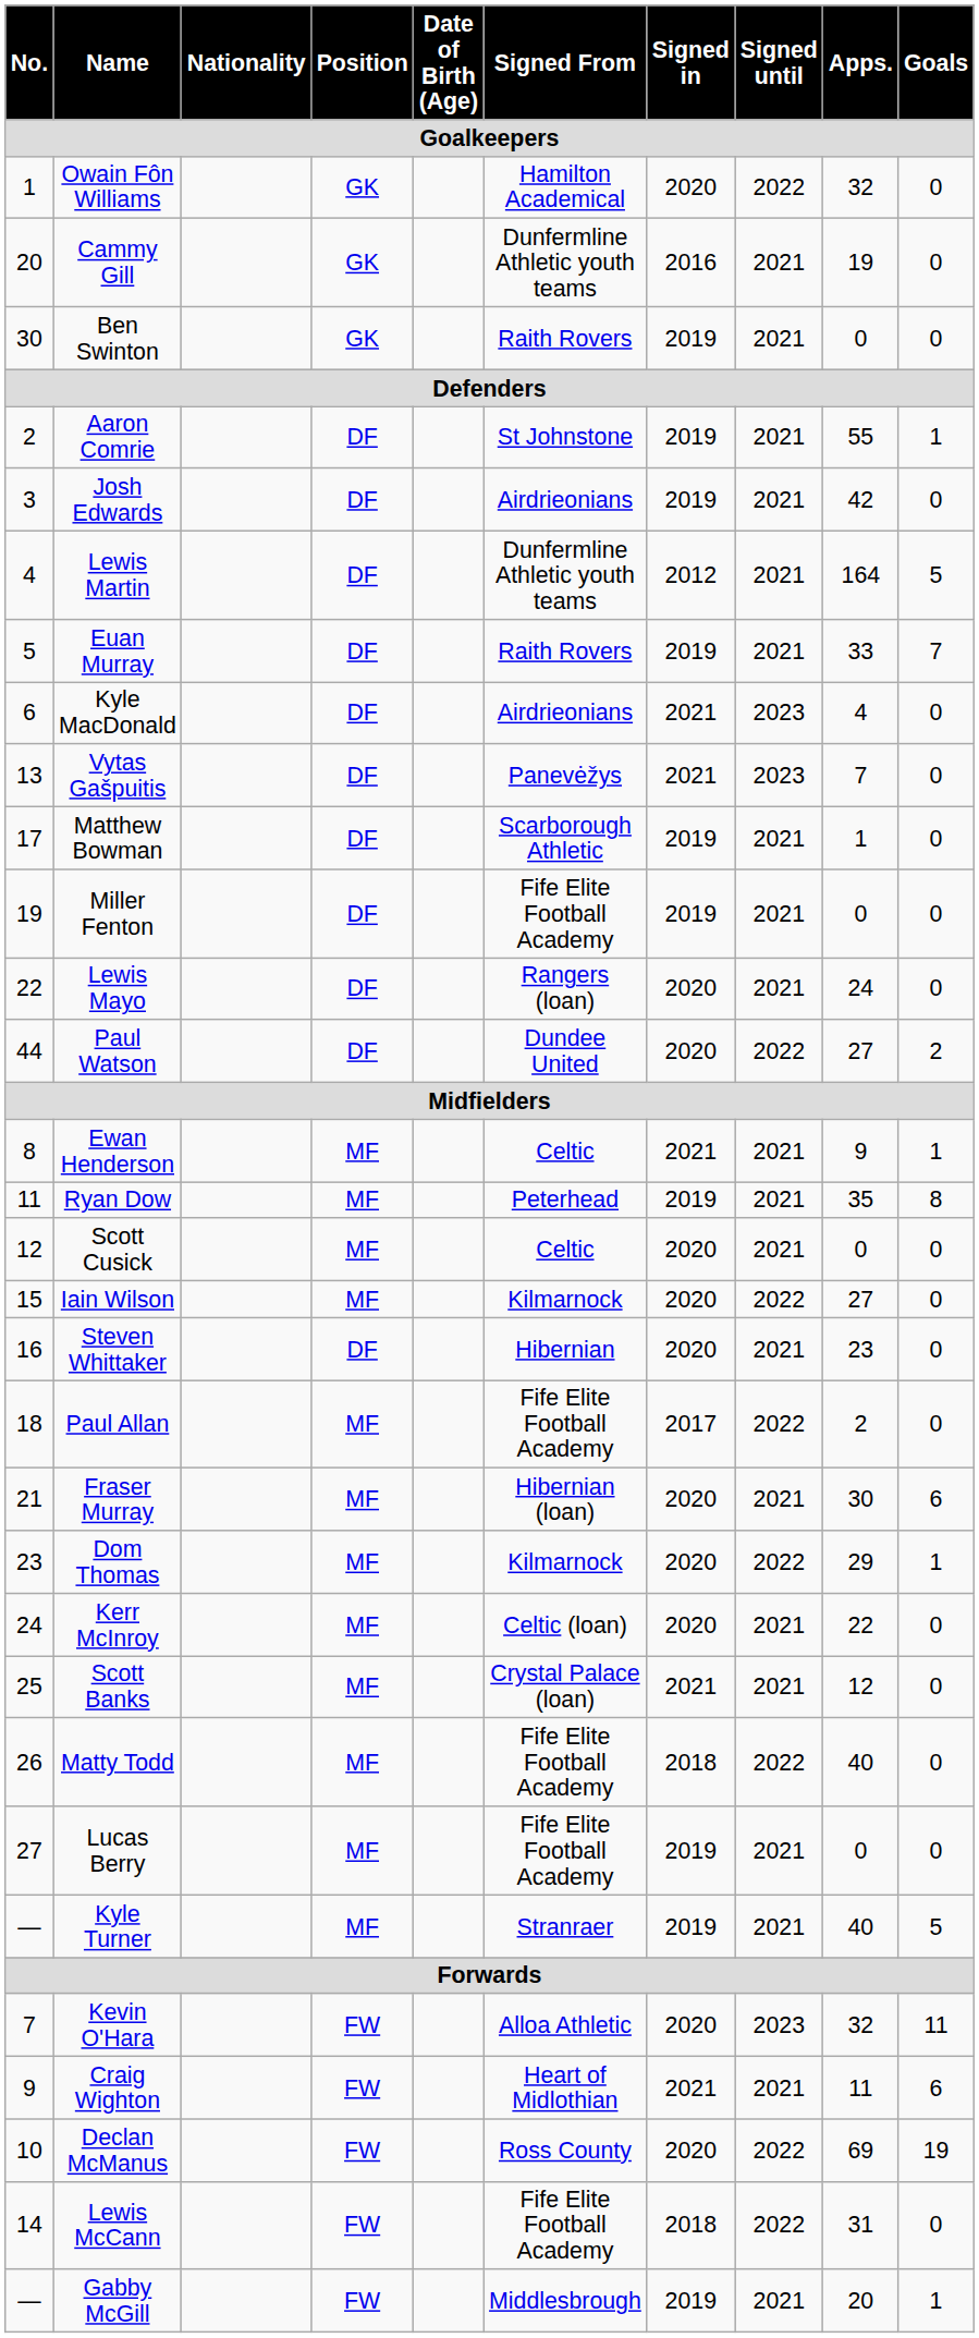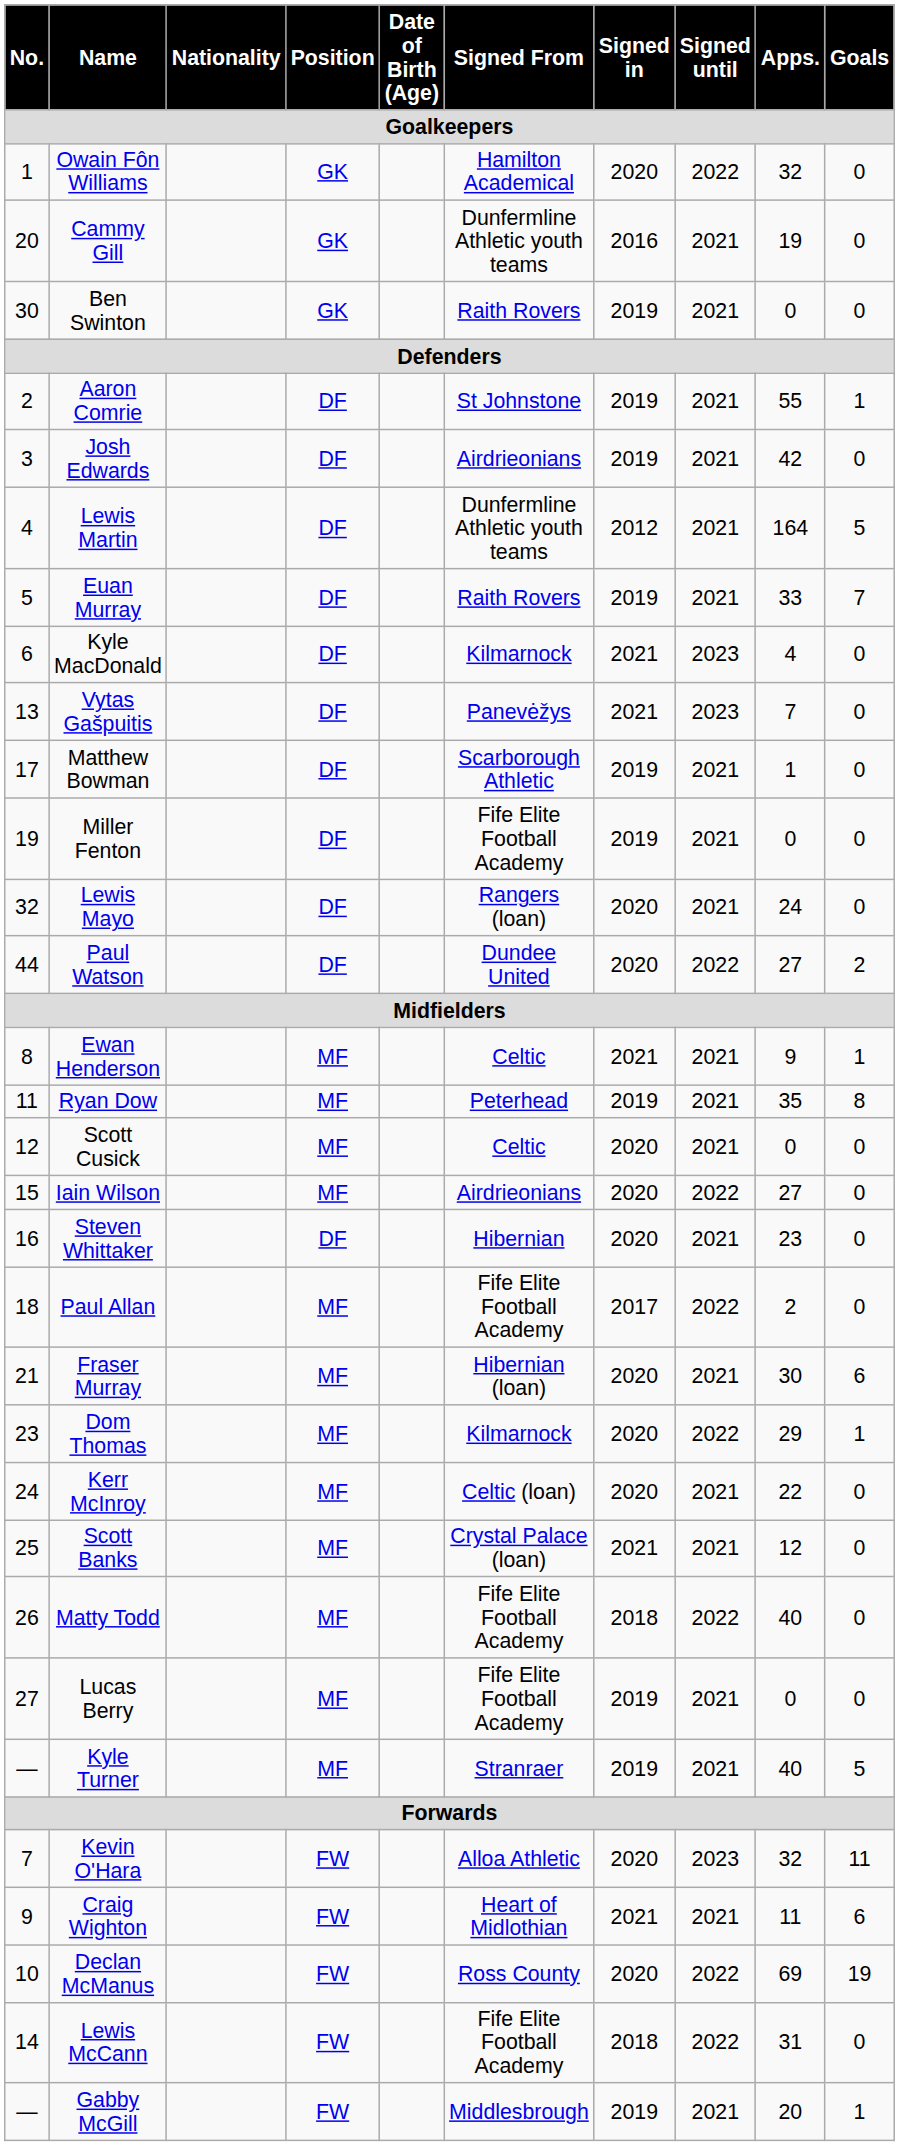 <table class="wikitable"  style="text-align:center; font-size:90%; width:90%;">
 <tr>
 <th style="background:#000000; color:white; text-align:center;">No.</th>
 <th style="background:#000000; color:white; text-align:center;">Name</th>
 <th style="background:#000000; color:white; text-align:center;">Nationality</th>
 <th style="background:#000000; color:white; text-align:center;">Position</th>
 <th style="background:#000000; color:white; text-align:center;">Date of Birth (Age)</th>
 <th style="background:#000000; color:white; text-align:center;">Signed From</th>
 <th style="background:#000000; color:white; text-align:center;">Signed in</th>
 <th style="background:#000000; color:white; text-align:center;">Signed until</th>
 <th style="background:#000000; color:white; text-align:center;">Apps.</th>
 <th style="background:#000000; color:white; text-align:center;">Goals</th>
 </tr>
 <tr>
 <th colspan="10" style="background:#dcdcdc; text-align:center;">Goalkeepers</th>
 </tr>
 <tr>
 <td>1</td>
 <td><a href='#'>Owain Fôn Williams</a></td>
 <td></td>
 <td><a href='#'>GK</a></td>
 <td></td>
 <td><a href='#'>Hamilton Academical</a></td>
 <td>2020</td>
 <td>2022</td>
 <td>32</td>
 <td>0</td>
 </tr>
 <tr>
 <td>20</td>
 <td><a href='#'>Cammy Gill</a></td>
 <td></td>
 <td><a href='#'>GK</a></td>
 <td></td>
 <td>Dunfermline Athletic youth teams</td>
 <td>2016</td>
 <td>2021</td>
 <td>19</td>
 <td>0</td>
 </tr>
 <tr>
 <td>30</td>
 <td>Ben Swinton</td>
 <td></td>
 <td><a href='#'>GK</a></td>
 <td></td>
 <td><a href='#'>Raith Rovers</a></td>
 <td>2019</td>
 <td>2021</td>
 <td>0</td>
 <td>0</td>
 </tr>
 <tr>
 <th colspan="10" style="background:#dcdcdc; text-align:center;">Defenders</th>
 </tr>
 <tr>
 <td>2</td>
 <td><a href='#'>Aaron Comrie</a></td>
 <td></td>
 <td><a href='#'>DF</a></td>
 <td></td>
 <td><a href='#'>St Johnstone</a></td>
 <td>2019</td>
 <td>2021</td>
 <td>55</td>
 <td>1</td>
 </tr>
 <tr>
 <td>3</td>
 <td><a href='#'>Josh Edwards</a></td>
 <td></td>
 <td><a href='#'>DF</a></td>
 <td></td>
 <td><a href='#'>Airdrieonians</a></td>
 <td>2019</td>
 <td>2021</td>
 <td>42</td>
 <td>0</td>
 </tr>
 <tr>
 <td>4</td>
 <td><a href='#'>Lewis Martin</a></td>
 <td></td>
 <td><a href='#'>DF</a></td>
 <td></td>
 <td>Dunfermline Athletic youth teams</td>
 <td>2012</td>
 <td>2021</td>
 <td>164</td>
 <td>5</td>
 </tr>
 <tr>
 <td>5</td>
 <td><a href='#'>Euan Murray</a></td>
 <td></td>
 <td><a href='#'>DF</a></td>
 <td></td>
 <td><a href='#'>Raith Rovers</a></td>
 <td>2019</td>
 <td>2021</td>
 <td>33</td>
 <td>7</td>
 </tr>
 <tr>
 <td>6</td>
 <td>Kyle MacDonald</td>
 <td></td>
 <td><a href='#'>DF</a></td>
 <td></td>
-<td><a href='#'>Airdrieonians</a></td>
+<td><a href='#'>Kilmarnock</a></td>
 <td>2021</td>
 <td>2023</td>
 <td>4</td>
 <td>0</td>
 </tr>
 <tr>
 <td>13</td>
 <td><a href='#'>Vytas Gašpuitis</a></td>
 <td></td>
 <td><a href='#'>DF</a></td>
 <td></td>
 <td> <a href='#'>Panevėžys</a></td>
 <td>2021</td>
 <td>2023</td>
 <td>7</td>
 <td>0</td>
 </tr>
 <tr>
 <td>17</td>
 <td>Matthew Bowman</td>
 <td></td>
 <td><a href='#'>DF</a></td>
 <td></td>
 <td> <a href='#'>Scarborough Athletic</a></td>
 <td>2019</td>
 <td>2021</td>
 <td>1</td>
 <td>0</td>
 </tr>
 <tr>
 <td>19</td>
 <td>Miller Fenton</td>
 <td></td>
 <td><a href='#'>DF</a></td>
 <td></td>
 <td>Fife Elite Football Academy</td>
 <td>2019</td>
 <td>2021</td>
 <td>0</td>
 <td>0</td>
 </tr>
 <tr>
-<td>22</td>
+<td>32</td>
 <td><a href='#'>Lewis Mayo</a></td>
 <td></td>
 <td><a href='#'>DF</a></td>
 <td></td>
 <td><a href='#'>Rangers</a> (loan)</td>
 <td>2020</td>
 <td>2021</td>
 <td>24</td>
 <td>0</td>
 </tr>
 <tr>
 <td>44</td>
 <td><a href='#'>Paul Watson</a></td>
 <td></td>
 <td><a href='#'>DF</a></td>
 <td></td>
 <td><a href='#'>Dundee United</a></td>
 <td>2020</td>
 <td>2022</td>
 <td>27</td>
 <td>2</td>
 </tr>
 <tr>
 <th colspan="10" style="background:#dcdcdc; text-align:center;">Midfielders</th>
 </tr>
 <tr>
 <td>8</td>
 <td><a href='#'>Ewan Henderson</a></td>
 <td></td>
 <td><a href='#'>MF</a></td>
 <td></td>
 <td><a href='#'>Celtic</a></td>
 <td>2021</td>
 <td>2021</td>
 <td>9</td>
 <td>1</td>
 </tr>
 <tr>
 <td>11</td>
 <td><a href='#'>Ryan Dow</a></td>
 <td></td>
 <td><a href='#'>MF</a></td>
 <td></td>
 <td><a href='#'>Peterhead</a></td>
 <td>2019</td>
 <td>2021</td>
 <td>35</td>
 <td>8</td>
 </tr>
 <tr>
 <td>12</td>
 <td>Scott Cusick</td>
 <td></td>
 <td><a href='#'>MF</a></td>
 <td></td>
 <td><a href='#'>Celtic</a></td>
 <td>2020</td>
 <td>2021</td>
 <td>0</td>
 <td>0</td>
 </tr>
 <tr>
 <td>15</td>
 <td><a href='#'>Iain Wilson</a></td>
 <td></td>
 <td><a href='#'>MF</a></td>
 <td></td>
-<td><a href='#'>Kilmarnock</a></td>
+<td><a href='#'>Airdrieonians</a></td>
 <td>2020</td>
 <td>2022</td>
 <td>27</td>
 <td>0</td>
 </tr>
 <tr>
 <td>16</td>
 <td><a href='#'>Steven Whittaker</a></td>
 <td></td>
 <td><a href='#'>DF</a></td>
 <td></td>
 <td><a href='#'>Hibernian</a></td>
 <td>2020</td>
 <td>2021</td>
 <td>23</td>
 <td>0</td>
 </tr>
 <tr>
 <td>18</td>
 <td><a href='#'>Paul Allan</a></td>
 <td></td>
 <td><a href='#'>MF</a></td>
 <td></td>
 <td>Fife Elite Football Academy</td>
 <td>2017</td>
 <td>2022</td>
 <td>2</td>
 <td>0</td>
 </tr>
 <tr>
 <td>21</td>
 <td><a href='#'>Fraser Murray</a></td>
 <td></td>
 <td><a href='#'>MF</a></td>
 <td></td>
 <td><a href='#'>Hibernian</a> (loan)</td>
 <td>2020</td>
 <td>2021</td>
 <td>30</td>
 <td>6</td>
 </tr>
 <tr>
 <td>23</td>
 <td><a href='#'>Dom Thomas</a></td>
 <td></td>
 <td><a href='#'>MF</a></td>
 <td></td>
 <td><a href='#'>Kilmarnock</a></td>
 <td>2020</td>
 <td>2022</td>
 <td>29</td>
 <td>1</td>
 </tr>
 <tr>
 <td>24</td>
 <td><a href='#'>Kerr McInroy</a></td>
 <td></td>
 <td><a href='#'>MF</a></td>
 <td></td>
 <td><a href='#'>Celtic</a> (loan)</td>
 <td>2020</td>
 <td>2021</td>
 <td>22</td>
 <td>0</td>
 </tr>
 <tr>
 <td>25</td>
 <td><a href='#'>Scott Banks</a></td>
 <td></td>
 <td><a href='#'>MF</a></td>
 <td></td>
 <td><a href='#'>Crystal Palace</a> (loan)</td>
 <td>2021</td>
 <td>2021</td>
 <td>12</td>
 <td>0</td>
 </tr>
 <tr>
 <td>26</td>
 <td><a href='#'>Matty Todd</a></td>
 <td></td>
 <td><a href='#'>MF</a></td>
 <td></td>
 <td>Fife Elite Football Academy</td>
 <td>2018</td>
 <td>2022</td>
 <td>40</td>
 <td>0</td>
 </tr>
 <tr>
 <td>27</td>
 <td>Lucas Berry</td>
 <td></td>
 <td><a href='#'>MF</a></td>
 <td></td>
 <td>Fife Elite Football Academy</td>
 <td>2019</td>
 <td>2021</td>
 <td>0</td>
 <td>0</td>
 </tr>
 <tr>
 <td>—</td>
 <td><a href='#'>Kyle Turner</a></td>
 <td></td>
 <td><a href='#'>MF</a></td>
 <td></td>
 <td><a href='#'>Stranraer</a></td>
 <td>2019</td>
 <td>2021</td>
 <td>40</td>
 <td>5</td>
 </tr>
 <tr>
 <th colspan="10" style="background:#dcdcdc; text-align:center;"><strong>Forwards</strong></th>
 </tr>
 <tr>
 <td>7</td>
 <td><a href='#'>Kevin O'Hara</a></td>
 <td></td>
 <td><a href='#'>FW</a></td>
 <td></td>
 <td><a href='#'>Alloa Athletic</a></td>
 <td>2020</td>
 <td>2023</td>
 <td>32</td>
 <td>11</td>
 </tr>
 <tr>
 <td>9</td>
 <td><a href='#'>Craig Wighton</a></td>
 <td></td>
 <td><a href='#'>FW</a></td>
 <td></td>
 <td><a href='#'>Heart of Midlothian</a></td>
 <td>2021</td>
 <td>2021</td>
 <td>11</td>
 <td>6</td>
 </tr>
 <tr>
 <td>10</td>
 <td><a href='#'>Declan McManus</a></td>
 <td></td>
 <td><a href='#'>FW</a></td>
 <td></td>
 <td><a href='#'>Ross County</a></td>
 <td>2020</td>
 <td>2022</td>
 <td>69</td>
 <td>19</td>
 </tr>
 <tr>
 <td>14</td>
 <td><a href='#'>Lewis McCann</a></td>
 <td></td>
 <td><a href='#'>FW</a></td>
 <td></td>
 <td>Fife Elite Football Academy</td>
 <td>2018</td>
 <td>2022</td>
 <td>31</td>
 <td>0</td>
 </tr>
 <tr>
 <td>—</td>
 <td><a href='#'>Gabby McGill</a></td>
 <td></td>
 <td><a href='#'>FW</a></td>
 <td></td>
 <td> <a href='#'>Middlesbrough</a></td>
 <td>2019</td>
 <td>2021</td>
 <td>20</td>
 <td>1</td>
 </tr>
 </table>
